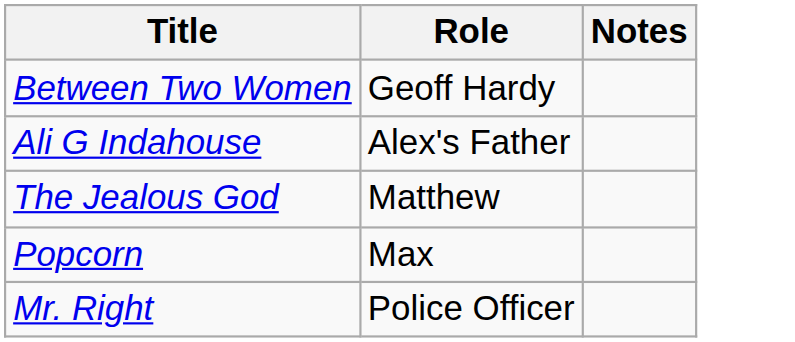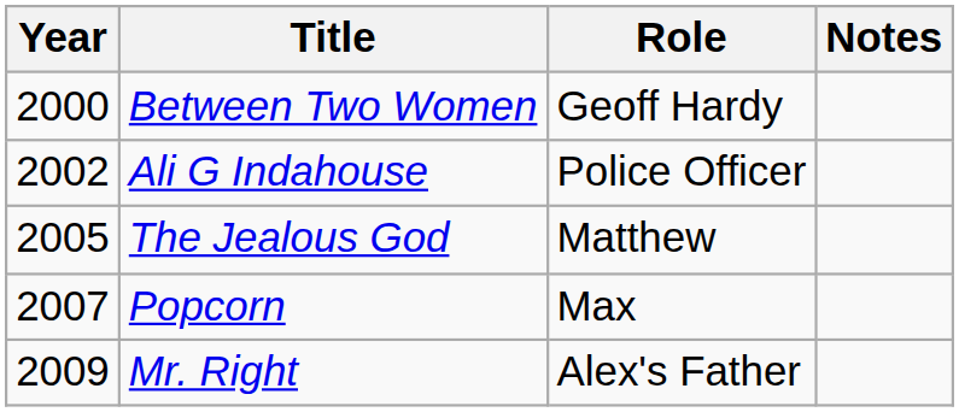 <table class="wikitable">
 <tr>
+<th>Year</th>
 <th>Title</th>
 <th>Role</th>
 <th>Notes</th>
 </tr>
 <tr>
+<td>2000</td>
 <td><em><a href='#'>Between Two Women</a></em></td>
 <td>Geoff Hardy</td>
 <td></td>
 </tr>
 <tr>
+<td>2002</td>
 <td><em><a href='#'>Ali G Indahouse</a></em></td>
-<td>Alex's Father</td>
+<td>Police Officer</td>
 <td></td>
 </tr>
 <tr>
+<td>2005</td>
 <td><em><a href='#'>The Jealous God</a></em></td>
 <td>Matthew</td>
 <td></td>
 </tr>
 <tr>
+<td>2007</td>
 <td><em><a href='#'>Popcorn</a></em></td>
 <td>Max</td>
 <td></td>
 </tr>
 <tr>
+<td>2009</td>
 <td><em><a href='#'>Mr. Right</a></em></td>
-<td>Police Officer</td>
+<td>Alex's Father</td>
 <td></td>
 </tr>
 </table>
